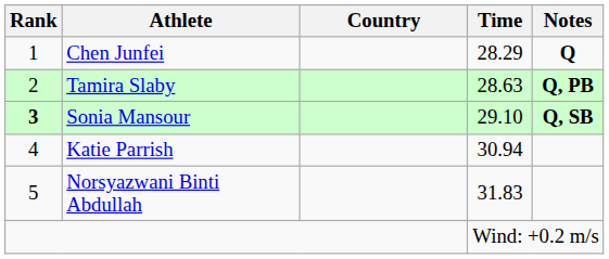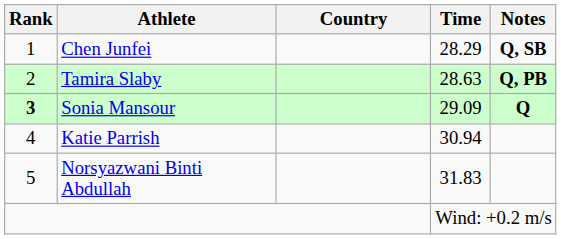 <table class="wikitable sortable" style="text-align:center">
 <tr>
 <th>Rank</th>
 <th style="width:180px">Athlete</th>
 <th style="width:125px">Country</th>
 <th>Time</th>
 <th>Notes</th>
 </tr>
 <tr>
 <td>1</td>
 <td style="text-align:left;"><a href='#'>Chen Junfei</a></td>
 <td style="text-align:left;"></td>
 <td>28.29</td>
-<td><strong>Q</strong></td>
+<td><strong>Q, SB</strong></td>
 </tr>
 <tr style="background:#cfc;">
 <td>2</td>
 <td style="text-align:left;"><a href='#'>Tamira Slaby</a></td>
 <td style="text-align:left;"></td>
 <td>28.63</td>
 <td><strong>Q, PB</strong></td>
 </tr>
 <tr style="background:#cfc;">
 <td><strong>3</strong></td>
 <td style="text-align:left;"><a href='#'>Sonia Mansour</a></td>
 <td style="text-align:left;"></td>
-<td>29.10</td>
-<td><strong>Q, SB</strong></td>
+<td>29.09</td>
+<td><strong>Q</strong></td>
 </tr>
 <tr>
 <td>4</td>
 <td style="text-align:left;"><a href='#'>Katie Parrish</a></td>
 <td style="text-align:left;"></td>
 <td>30.94</td>
 <td></td>
 </tr>
 <tr>
 <td>5</td>
 <td style="text-align:left;"><a href='#'>Norsyazwani Binti Abdullah</a></td>
 <td style="text-align:left;"></td>
 <td>31.83</td>
 <td></td>
 </tr>
 <tr class="sortbottom">
 <td colspan="3"></td>
 <td colspan="2">Wind: +0.2 m/s</td>
 </tr>
 </table>
